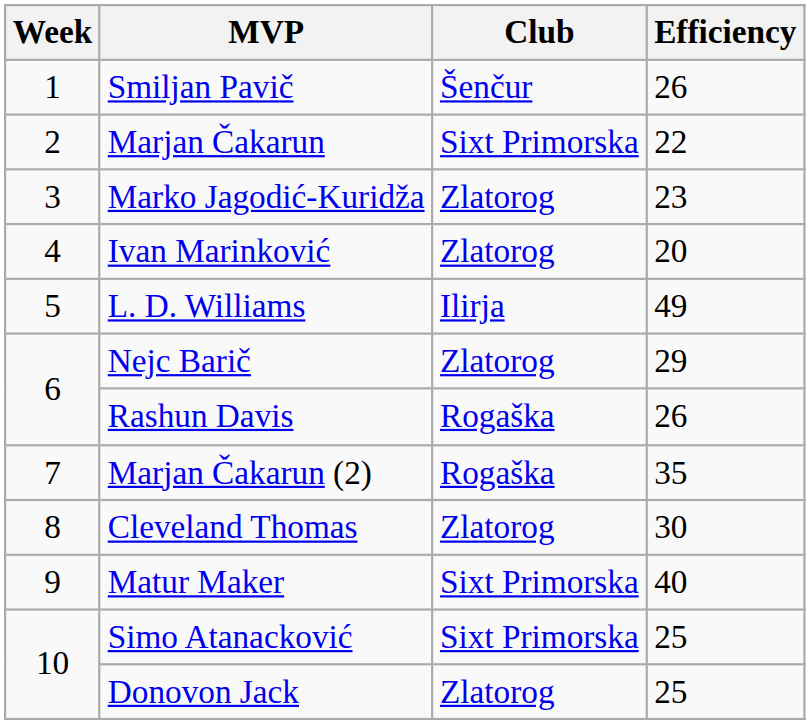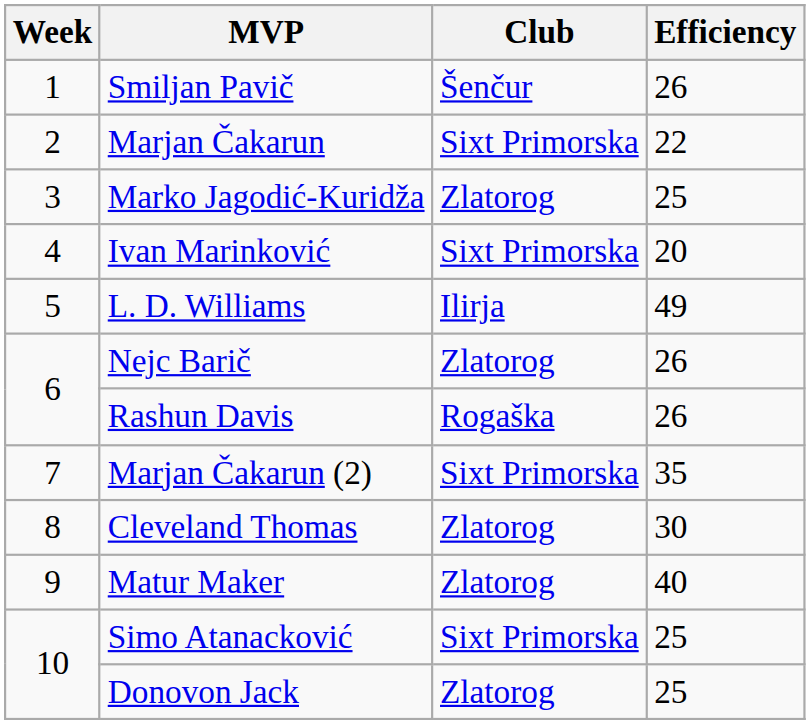 <table class="wikitable sortable" style="font-size:95%;">
 <tr>
 <th>Week</th>
 <th>MVP</th>
 <th>Club</th>
 <th>Efficiency</th>
 </tr>
 <tr>
 <td style="text-align:center;">1</td>
 <td> <a href='#'>Smiljan Pavič</a></td>
 <td><a href='#'>Šenčur</a></td>
 <td>26</td>
 </tr>
 <tr>
 <td style="text-align:center;">2</td>
 <td> <a href='#'>Marjan Čakarun</a></td>
 <td><a href='#'>Sixt Primorska</a></td>
 <td>22</td>
 </tr>
 <tr>
 <td style="text-align:center;">3</td>
 <td> <a href='#'>Marko Jagodić-Kuridža</a></td>
 <td><a href='#'>Zlatorog</a></td>
-<td>23</td>
+<td>25</td>
 </tr>
 <tr>
 <td style="text-align:center;">4</td>
 <td> <a href='#'>Ivan Marinković</a></td>
-<td><a href='#'>Zlatorog</a></td>
+<td><a href='#'>Sixt Primorska</a></td>
 <td>20</td>
 </tr>
 <tr>
 <td style="text-align:center;">5</td>
 <td> <a href='#'>L. D. Williams</a></td>
 <td><a href='#'>Ilirja</a></td>
 <td>49</td>
 </tr>
 <tr>
 <td rowspan="2" style="text-align:center;">6 </td>
 <td> <a href='#'>Nejc Barič</a></td>
 <td><a href='#'>Zlatorog</a></td>
-<td>29</td>
+<td>26</td>
 </tr>
 <tr>
 <td> <a href='#'>Rashun Davis</a></td>
 <td><a href='#'>Rogaška</a></td>
 <td>26</td>
 </tr>
 <tr>
 <td style="text-align:center;">7</td>
 <td> <a href='#'>Marjan Čakarun</a> (2)</td>
-<td><a href='#'>Rogaška</a></td>
+<td><a href='#'>Sixt Primorska</a></td>
 <td>35</td>
 </tr>
 <tr>
 <td style="text-align:center;">8</td>
 <td> <a href='#'>Cleveland Thomas</a></td>
 <td><a href='#'>Zlatorog</a></td>
 <td>30</td>
 </tr>
 <tr>
 <td style="text-align:center;">9</td>
 <td> <a href='#'>Matur Maker</a></td>
-<td><a href='#'>Sixt Primorska</a></td>
+<td><a href='#'>Zlatorog</a></td>
 <td>40</td>
 </tr>
 <tr>
 <td rowspan="2" style="text-align:center;">10</td>
 <td> <a href='#'>Simo Atanacković</a></td>
 <td><a href='#'>Sixt Primorska</a></td>
 <td>25</td>
 </tr>
 <tr>
 <td> <a href='#'>Donovon Jack</a></td>
 <td><a href='#'>Zlatorog</a></td>
 <td>25</td>
 </tr>
 <tr>
 </tr>
 </table>
